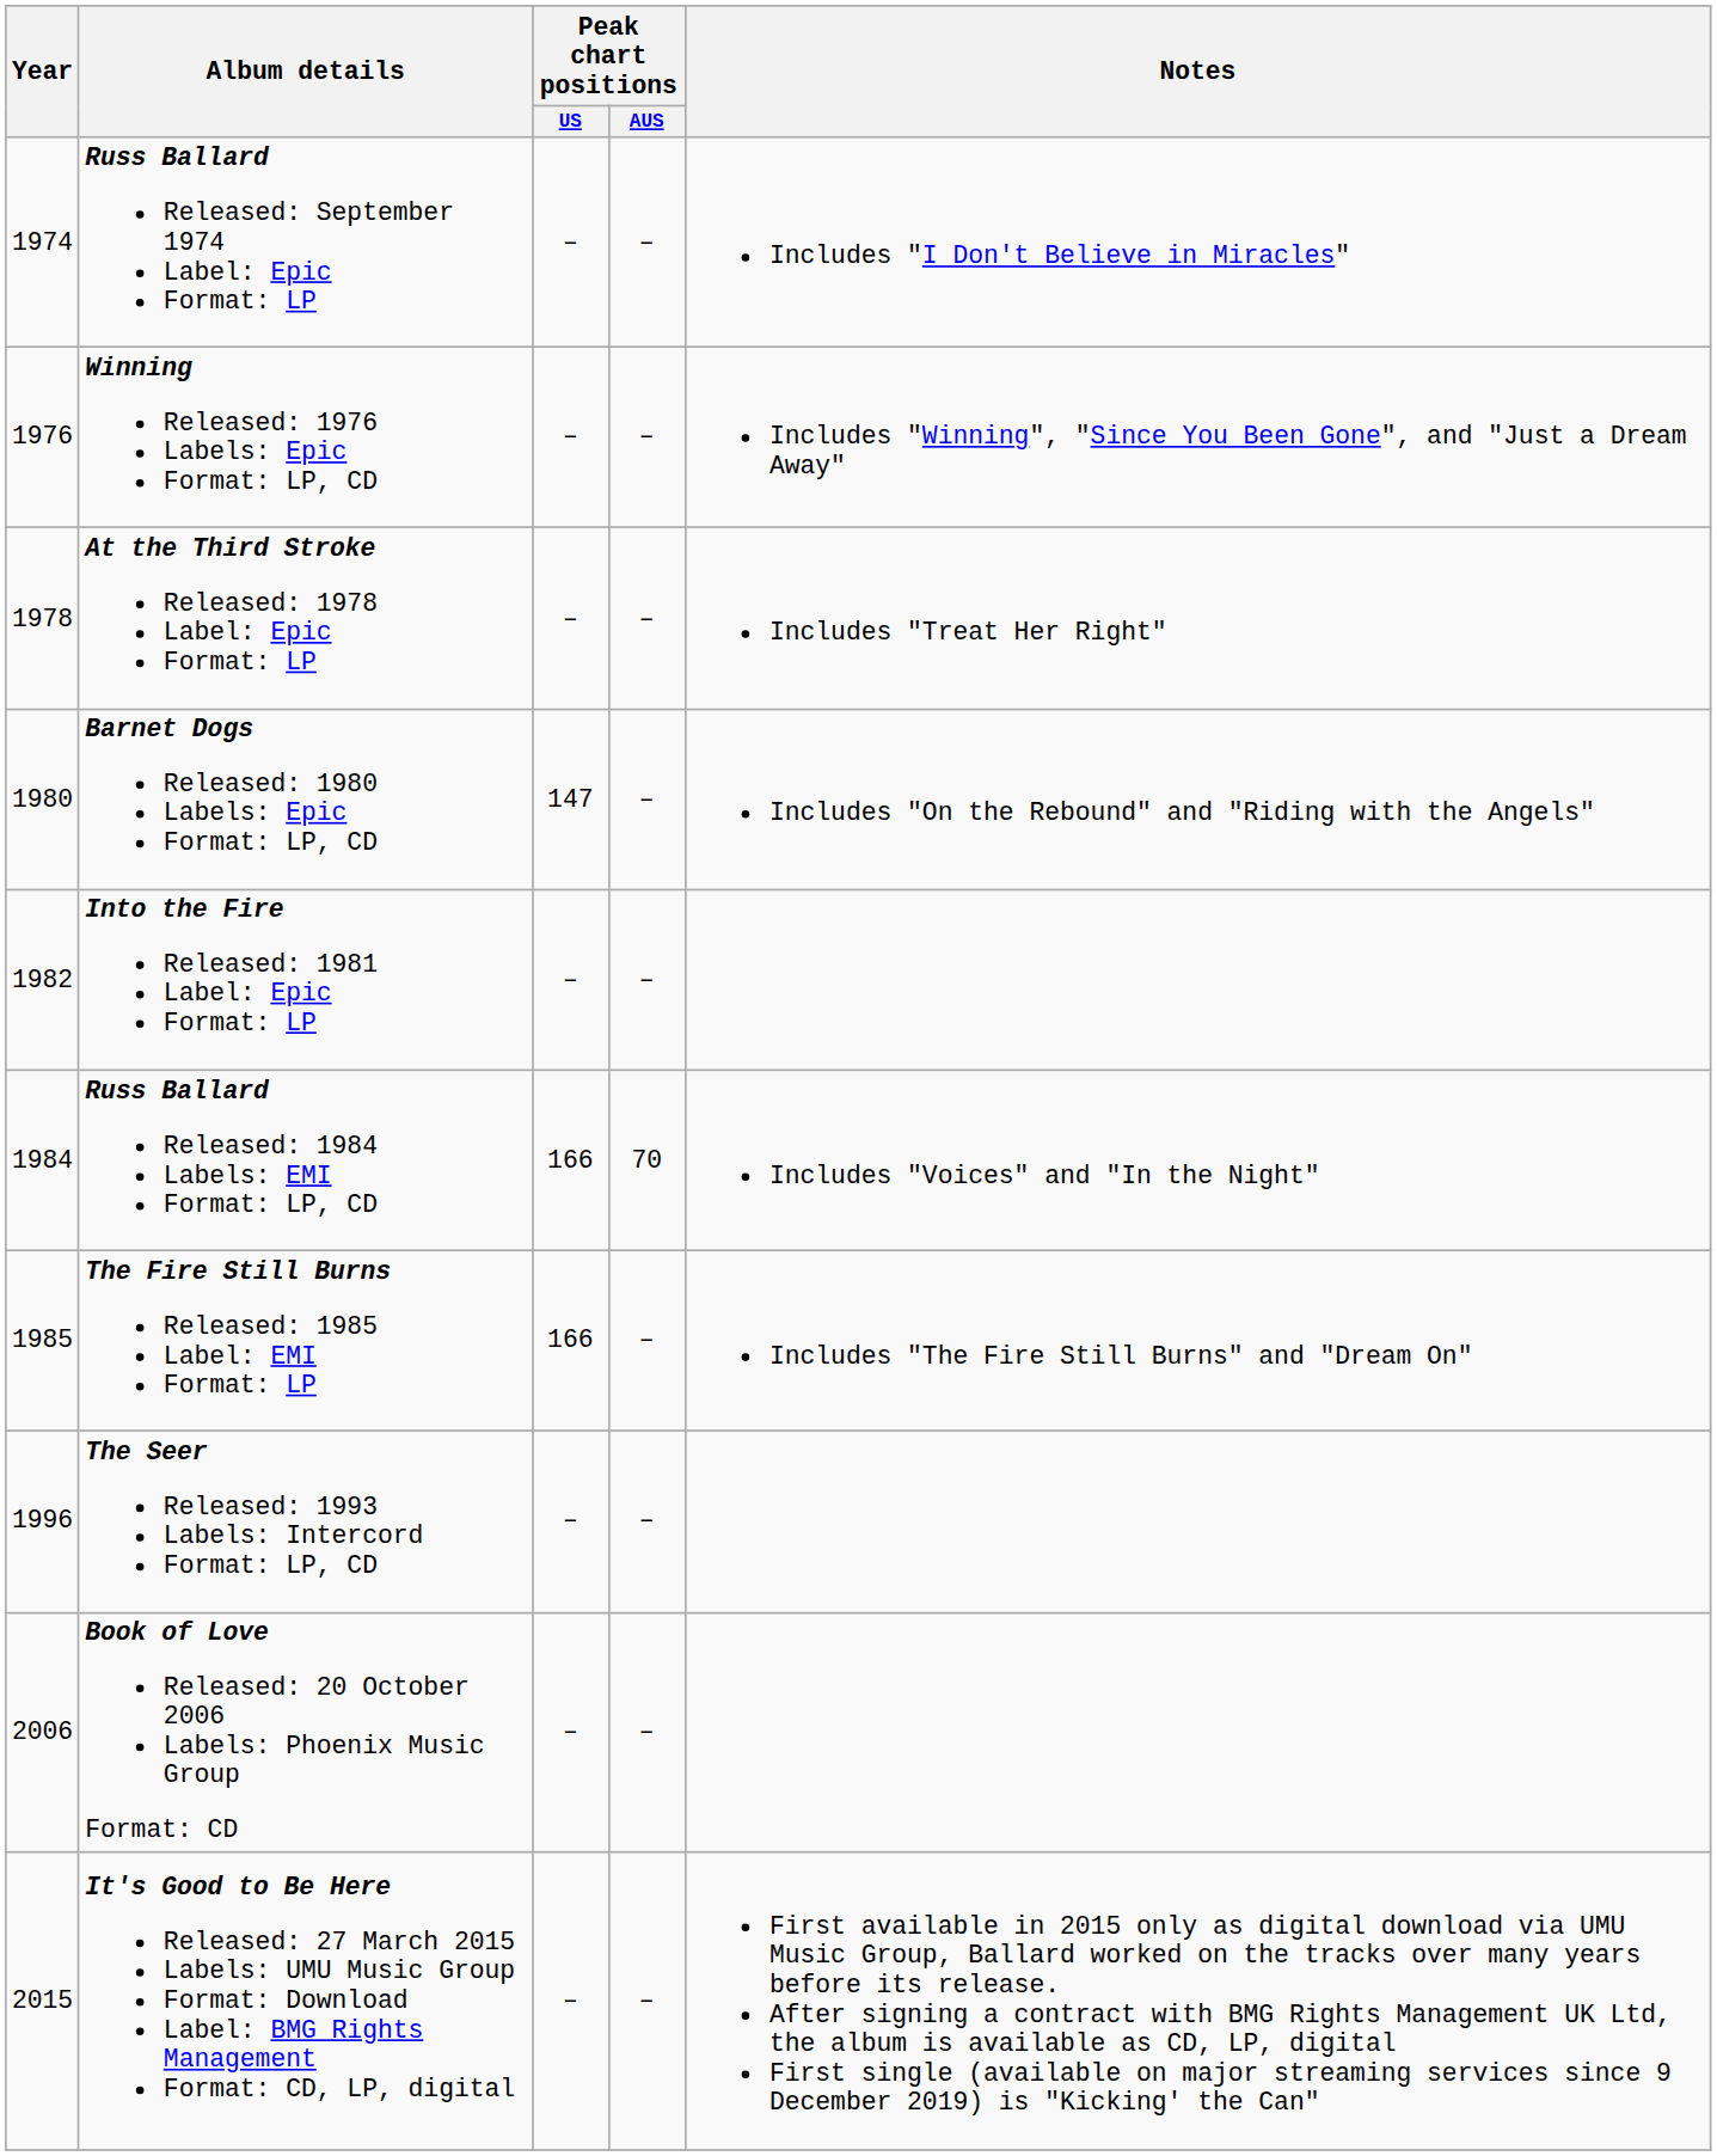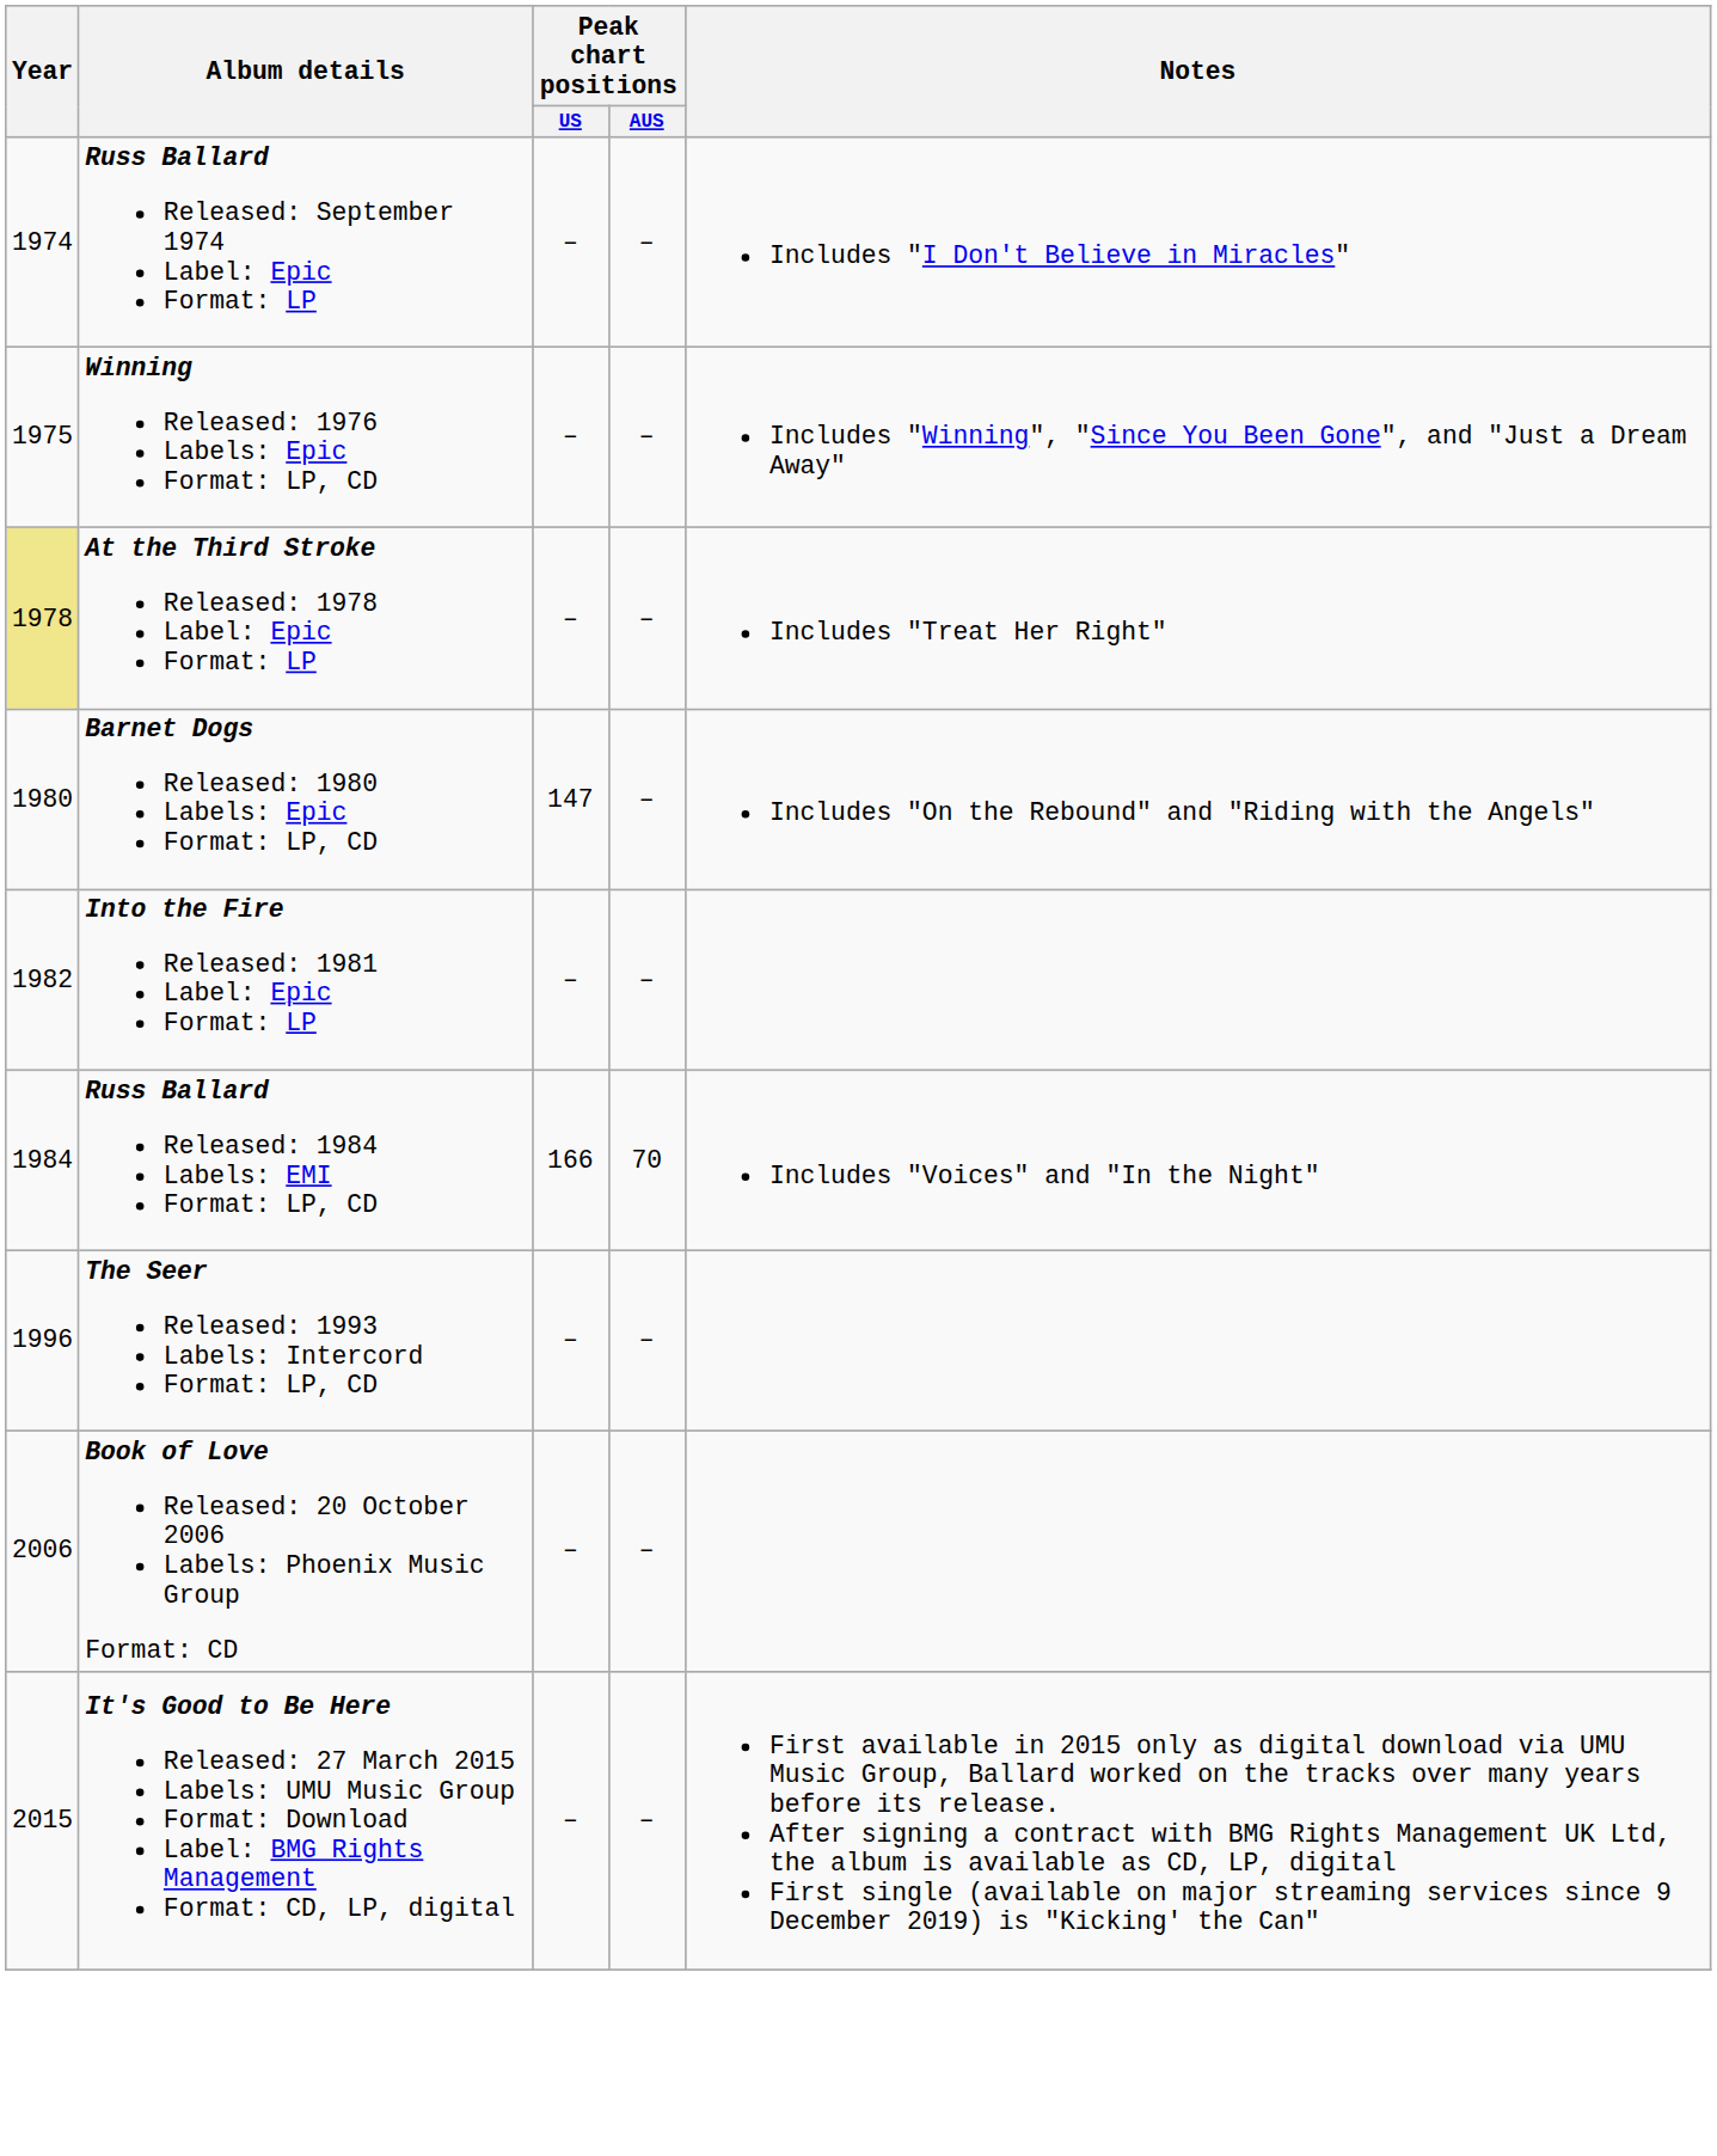 <table class="wikitable">
 <tr>
 <th scope=col rowspan="2">Year</th>
 <th scope=col rowspan="2" style="width:225px;">Album details</th>
 <th scope="col" colspan="2">Peak chart positions</th>
 <th scope=col rowspan="2">Notes</th>
 </tr>
 <tr>
 <th scope=col style="width:3.5em;font-size:75%"><a href='#'>US</a><br></th>
 <th scope=col style="width:3.5em;font-size:75%"><a href='#'>AUS</a><br></th>
 </tr>
 <tr style="text-align:center;">
 <td>1974</td>
 <td align="left"><strong><em>Russ Ballard</em></strong><br><ul><li>Released: September 1974</li><li>Label: <a href='#'>Epic</a></li><li>Format: <a href='#'>LP</a></li></ul></td>
 <td>–</td>
 <td>–</td>
 <td align="left"><br><ul><li>Includes "<a href='#'>I Don't Believe in Miracles</a>"</li></ul></td>
 </tr>
 <tr style="text-align:center;">
-<td>1976</td>
+<td>1975</td>
 <td align="left"><strong><em>Winning</em></strong><br><ul><li>Released: 1976</li><li>Labels: <a href='#'>Epic</a></li><li>Format: LP, CD</li></ul></td>
 <td>–</td>
 <td>–</td>
 <td align="left"><br><ul><li>Includes "<a href='#'>Winning</a>", "<a href='#'>Since You Been Gone</a>", and "Just a Dream Away"</li></ul></td>
 </tr>
 <tr style="text-align:center;">
-<td>1978</td>
+<td style="background: khaki;">1978</td>
 <td align="left"><strong><em>At the Third Stroke</em></strong><br><ul><li>Released: 1978</li><li>Label: <a href='#'>Epic</a></li><li>Format: <a href='#'>LP</a></li></ul></td>
 <td>–</td>
 <td>–</td>
 <td align="left"><br><ul><li>Includes "Treat Her Right"</li></ul></td>
 </tr>
 <tr style="text-align:center;">
 <td>1980</td>
 <td align="left"><strong><em>Barnet Dogs</em></strong><br><ul><li>Released: 1980</li><li>Labels: <a href='#'>Epic</a></li><li>Format: LP, CD</li></ul></td>
 <td>147</td>
 <td>–</td>
 <td align="left"><br><ul><li>Includes "On the Rebound" and "Riding with the Angels"</li></ul></td>
 </tr>
 <tr style="text-align:center;">
 <td>1982</td>
 <td align="left"><strong><em>Into the Fire</em></strong><br><ul><li>Released: 1981</li><li>Label: <a href='#'>Epic</a></li><li>Format: <a href='#'>LP</a></li></ul></td>
 <td>–</td>
 <td>–</td>
 <td align="left"></td>
 </tr>
 <tr style="text-align:center;">
 <td>1984</td>
 <td align="left"><strong><em>Russ Ballard</em></strong><br><ul><li>Released: 1984</li><li>Labels: <a href='#'>EMI</a></li><li>Format: LP, CD</li></ul></td>
 <td>166</td>
 <td>70</td>
 <td align="left"><br><ul><li>Includes "Voices" and "In the Night"</li></ul></td>
 </tr>
 <tr style="text-align:center;">
-<td>1985</td>
-<td align="left"><strong><em>The Fire Still Burns</em></strong><br><ul><li>Released: 1985</li><li>Label: <a href='#'>EMI</a></li><li>Format: <a href='#'>LP</a></li></ul></td>
-<td>166</td>
-<td>–</td>
-<td align="left"><br><ul><li>Includes "The Fire Still Burns" and "Dream On"</li></ul></td>
-</tr>
-<tr style="text-align:center;">
 <td>1996</td>
 <td align="left"><strong><em>The Seer</em></strong><br><ul><li>Released: 1993</li><li>Labels: Intercord</li><li>Format: LP, CD</li></ul></td>
 <td>–</td>
 <td>–</td>
 <td align="left"></td>
 </tr>
 <tr style="text-align:center;">
 <td>2006</td>
 <td align="left"><strong><em>Book of Love</em></strong><br><ul><li>Released: 20 October 2006</li><li>Labels: Phoenix Music Group</li></ul>Format: CD</td>
 <td>–</td>
 <td>–</td>
 <td align="left"></td>
 </tr>
 <tr style="text-align:center;">
 <td>2015</td>
 <td align="left"><strong><em>It's Good to Be Here</em></strong><br><ul><li>Released: 27 March 2015</li><li>Labels: UMU Music Group</li><li>Format: Download</li><li>Label: <a href='#'>BMG Rights Management</a></li><li>Format: CD, LP, digital</li></ul></td>
 <td>–</td>
 <td>–</td>
 <td align="left"><br><ul><li>First available in 2015 only as digital download via UMU Music Group, Ballard worked on the tracks over many years before its release.</li><li>After signing a contract with BMG Rights Management UK Ltd, the album is available as CD, LP, digital</li><li>First single (available on major streaming services since 9 December 2019) is "Kicking' the Can"</li></ul></td>
 </tr>
 </table>
